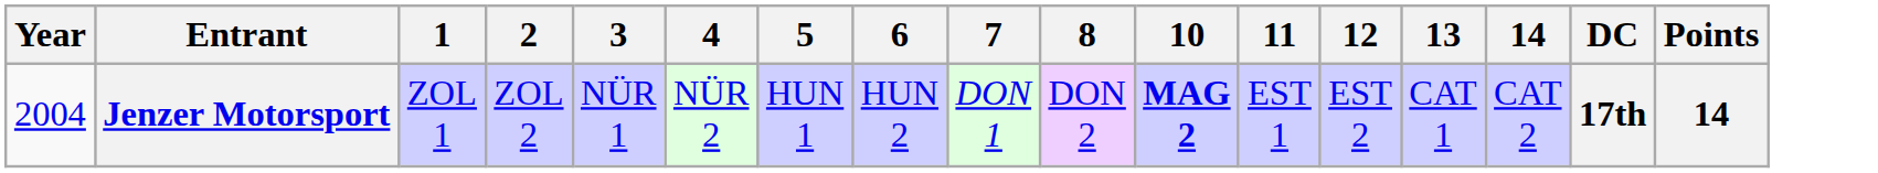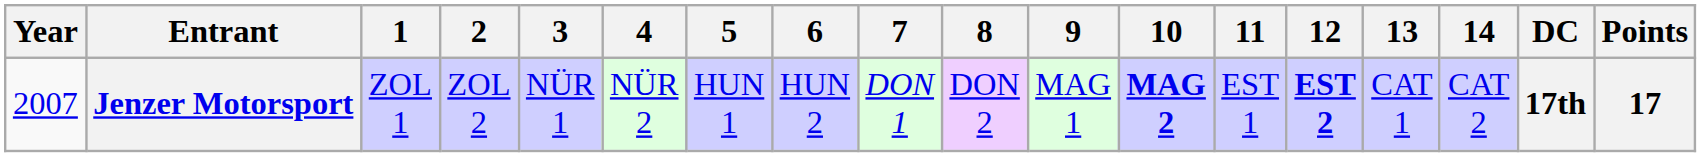 <table class="wikitable" style="text-align:center; font-size:85%">
 <tr>
 <th>Year</th>
 <th>Entrant</th>
 <th>1</th>
 <th>2</th>
 <th>3</th>
 <th>4</th>
 <th>5</th>
 <th>6</th>
 <th>7</th>
 <th>8</th>
+<th>9</th>
 <th>10</th>
 <th>11</th>
 <th>12</th>
 <th>13</th>
 <th>14</th>
 <th>DC</th>
 <th>Points</th>
 </tr>
 <tr>
-<td><a href='#'>2004</a></td>
+<td><a href='#'>2007</a></td>
 <th nowrap><a href='#'>Jenzer Motorsport</a></th>
 <td style="background:#CFCFFF;"><a href='#'>ZOL<br>1</a><br></td>
 <td style="background:#CFCFFF;"><a href='#'>ZOL<br>2</a><br></td>
 <td style="background:#CFCFFF;"><a href='#'>NÜR<br>1</a><br></td>
 <td style="background:#DFFFDF;"><a href='#'>NÜR<br>2</a><br></td>
 <td style="background:#CFCFFF;"><a href='#'>HUN<br>1</a><br></td>
 <td style="background:#CFCFFF;"><a href='#'>HUN<br>2</a><br></td>
 <td style="background:#DFFFDF;"><em><a href='#'>DON<br>1</a></em><br></td>
 <td style="background:#EFCFFF;"><a href='#'>DON<br>2</a><br></td>
+<td style="background:#DFFFDF;"><a href='#'>MAG<br>1</a><br></td>
 <td style="background:#CFCFFF;"><strong><a href='#'>MAG<br>2</a><br></strong></td>
 <td style="background:#CFCFFF;"><a href='#'>EST<br>1</a><br></td>
-<td style="background:#CFCFFF;"><a href='#'>EST<br>2</a><br></td>
+<td style="background:#CFCFFF;"><strong><a href='#'>EST<br>2</a><br></strong></td>
 <td style="background:#CFCFFF;"><a href='#'>CAT<br>1</a><br></td>
 <td style="background:#CFCFFF;"><a href='#'>CAT<br>2</a><br></td>
 <th>17th</th>
-<th>14</th>
+<th>17</th>
 </tr>
 </table>
